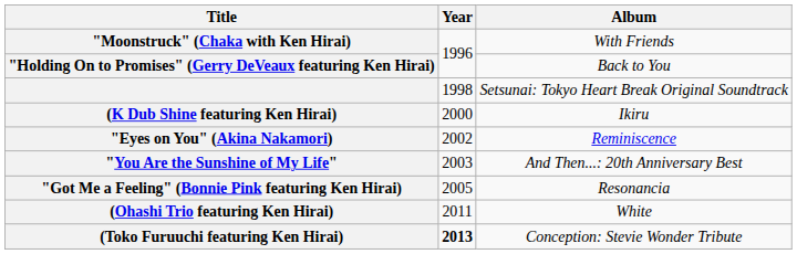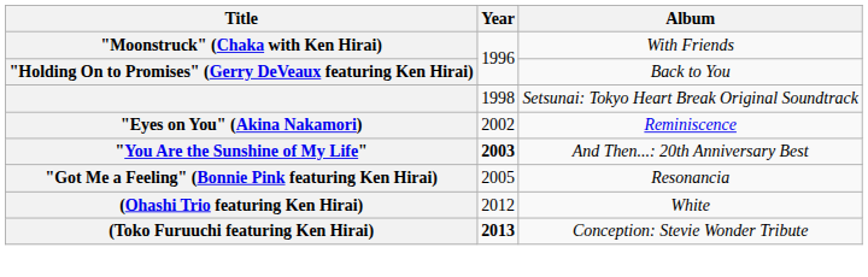 <table class="wikitable plainrowheaders" style="text-align:center;">
 <tr>
 <th scope="col">Title</th>
 <th scope="col">Year</th>
 <th scope="col">Album</th>
 </tr>
 <tr>
 <th scope="row">"Moonstruck" <span>(<a href='#'>Chaka</a> with Ken Hirai)</span></th>
 <td rowspan="2">1996</td>
 <td rowspan="1"><em>With Friends</em></td>
 </tr>
 <tr>
 <th scope="row">"Holding On to Promises" <span>(<a href='#'>Gerry DeVeaux</a> featuring Ken Hirai)</span></th>
 <td rowspan="1"><em>Back to You</em></td>
 </tr>
 <tr>
 <th scope="row"></th>
 <td>1998</td>
 <td rowspan="1"><em>Setsunai: Tokyo Heart Break Original Soundtrack</em></td>
 </tr>
 <tr>
-<th scope="row"> <span>(<a href='#'>K Dub Shine</a> featuring Ken Hirai)</span></th>
-<td>2000</td>
-<td rowspan="1"><em>Ikiru</em></td>
-</tr>
-<tr>
 <th scope="row">"Eyes on You" <span>(<a href='#'>Akina Nakamori</a>)</span></th>
 <td>2002</td>
 <td rowspan="1"><em><a href='#'>Reminiscence</a></em></td>
 </tr>
 <tr>
 <th scope="row">"<a href='#'>You Are the Sunshine of My Life</a>"</th>
-<td>2003</td>
+<td><strong>2003</strong></td>
 <td rowspan="1"><em>And Then...: 20th Anniversary Best</em></td>
 </tr>
 <tr>
 <th scope="row">"Got Me a Feeling" <span>(<a href='#'>Bonnie Pink</a> featuring Ken Hirai)</span></th>
 <td>2005</td>
 <td rowspan="1"><em>Resonancia</em></td>
 </tr>
 <tr>
 <th scope="row"> <span>(<a href='#'>Ohashi Trio</a> featuring Ken Hirai)</span></th>
-<td>2011</td>
+<td>2012</td>
 <td rowspan="1"><em>White</em></td>
 </tr>
 <tr>
 <th scope="row"> <span>(Toko Furuuchi featuring Ken Hirai)</span></th>
 <td><strong>2013</strong></td>
 <td rowspan="1"><em>Conception: Stevie Wonder Tribute</em></td>
 </tr>
 </table>
